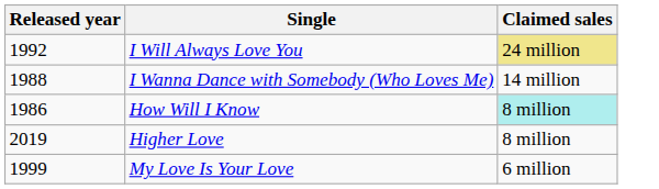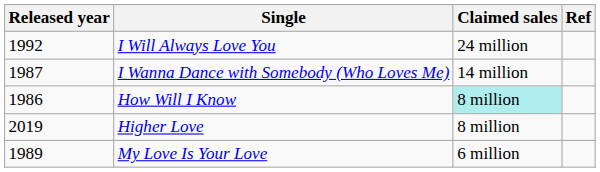 <table class="wikitable">
 <tr>
 <th>Released year</th>
 <th>Single</th>
 <th>Claimed sales</th>
+<th>Ref</th>
 </tr>
 <tr>
 <td>1992</td>
 <td><em><a href='#'>I Will Always Love You</a></em></td>
-<td style="background: khaki;">24 million</td>
+<td>24 million</td>
+<td></td>
 </tr>
 <tr>
-<td>1988</td>
+<td>1987</td>
 <td><em><a href='#'>I Wanna Dance with Somebody (Who Loves Me)</a></em></td>
 <td>14 million</td>
+<td></td>
 </tr>
 <tr>
 <td>1986</td>
 <td><em><a href='#'>How Will I Know</a></em></td>
 <td style="background: paleturquoise;">8 million</td>
+<td></td>
 </tr>
 <tr>
 <td>2019</td>
 <td><em><a href='#'>Higher Love</a></em></td>
 <td>8 million</td>
+<td></td>
 </tr>
 <tr>
-<td>1999</td>
+<td>1989</td>
 <td><em><a href='#'>My Love Is Your Love</a></em></td>
 <td>6 million</td>
+<td></td>
 </tr>
 </table>
